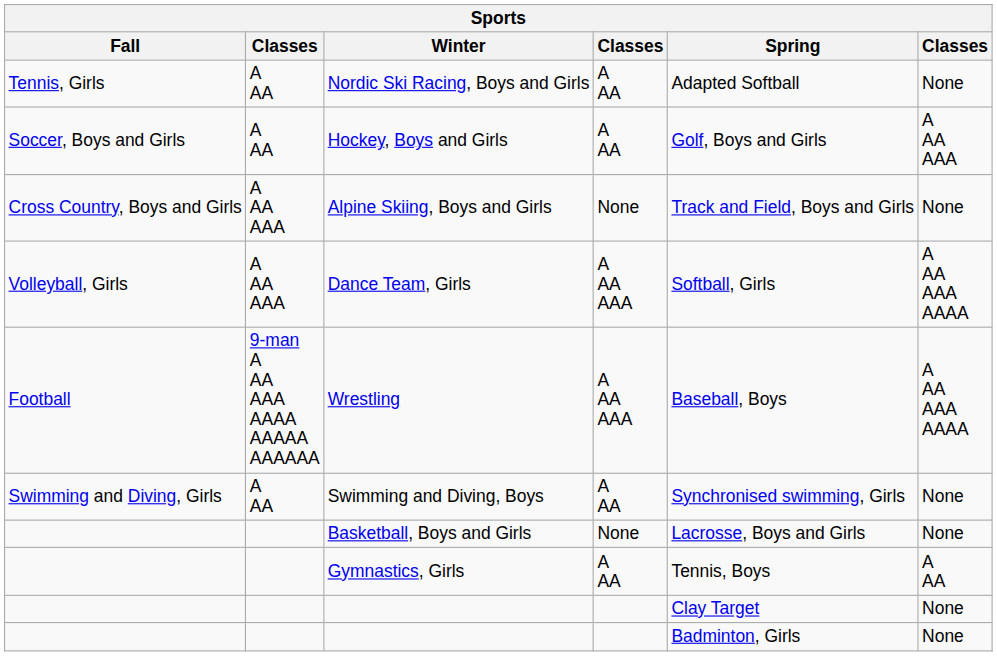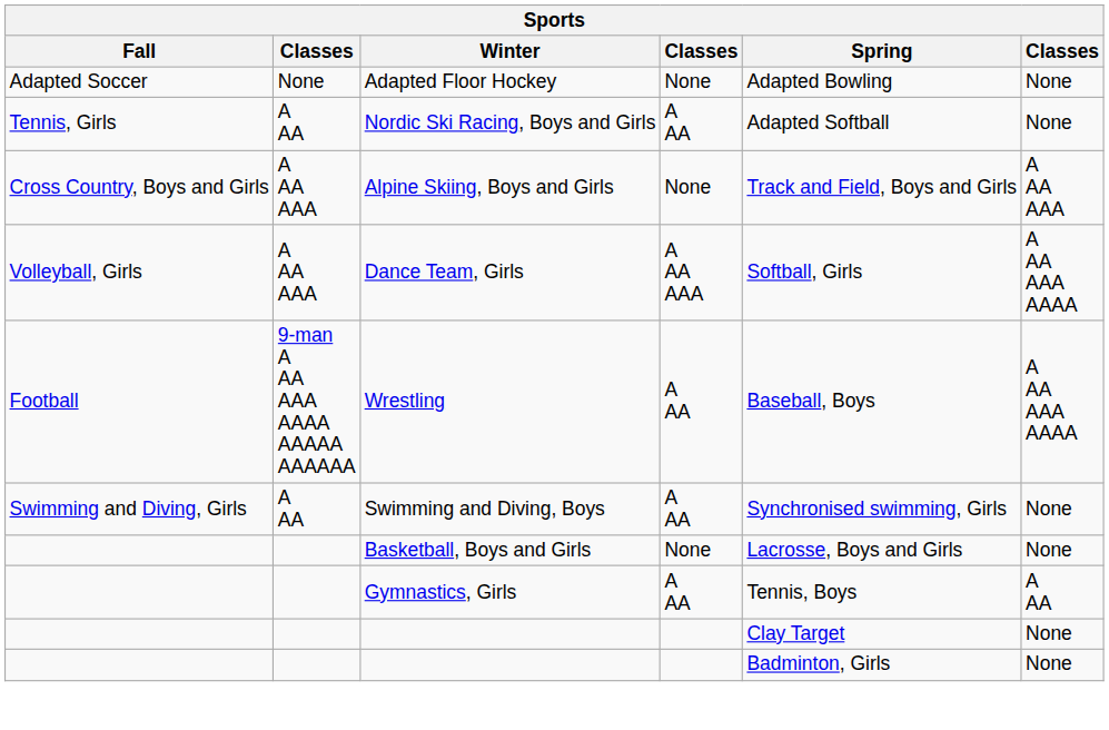 <table class="wikitable">
 <tr>
 <th colspan="6">Sports</th>
 </tr>
 <tr>
 <th>Fall</th>
 <th>Classes</th>
 <th>Winter</th>
 <th>Classes</th>
 <th>Spring</th>
 <th>Classes</th>
 </tr>
 <tr>
+<td>Adapted Soccer</td>
+<td>None</td>
+<td>Adapted Floor Hockey</td>
+<td>None</td>
+<td>Adapted Bowling</td>
+<td>None</td>
+</tr>
+<tr>
 <td><a href='#'>Tennis</a>, Girls</td>
 <td>A<br>AA</td>
 <td><a href='#'>Nordic Ski Racing</a>, Boys and Girls</td>
 <td>A<br>AA</td>
 <td>Adapted Softball</td>
 <td>None</td>
 </tr>
 <tr>
-<td><a href='#'>Soccer</a>, Boys and Girls</td>
-<td>A<br>AA</td>
-<td><a href='#'>Hockey</a>, <a href='#'>Boys</a> and Girls</td>
-<td>A<br>AA</td>
-<td><a href='#'>Golf</a>, Boys and Girls</td>
-<td>A<br>AA<br>AAA</td>
-</tr>
-<tr>
 <td><a href='#'>Cross Country</a>, Boys and Girls</td>
 <td>A<br>AA<br>AAA</td>
 <td><a href='#'>Alpine Skiing</a>, Boys and Girls</td>
 <td>None</td>
 <td><a href='#'>Track and Field</a>, Boys and Girls</td>
-<td>None</td>
+<td>A<br>AA<br>AAA</td>
 </tr>
 <tr>
 <td><a href='#'>Volleyball</a>, Girls</td>
 <td>A<br>AA<br>AAA</td>
 <td><a href='#'>Dance Team</a>, Girls</td>
 <td>A<br>AA<br>AAA</td>
 <td><a href='#'>Softball</a>, Girls</td>
 <td>A<br>AA<br>AAA<br>AAAA</td>
 </tr>
 <tr>
 <td><a href='#'>Football</a></td>
 <td><a href='#'>9-man</a><br>A<br>AA<br>AAA<br>AAAA<br>AAAAA<br>AAAAAA</td>
 <td><a href='#'>Wrestling</a></td>
-<td>A<br>AA<br>AAA</td>
+<td>A<br>AA</td>
 <td><a href='#'>Baseball</a>, Boys</td>
 <td>A<br>AA<br>AAA<br>AAAA</td>
 </tr>
 <tr>
 <td><a href='#'>Swimming</a> and <a href='#'>Diving</a>, Girls</td>
 <td>A<br>AA</td>
 <td>Swimming and Diving, Boys</td>
 <td>A<br>AA</td>
 <td><a href='#'>Synchronised swimming</a>, Girls</td>
 <td>None</td>
 </tr>
 <tr>
 <td></td>
 <td></td>
 <td><a href='#'>Basketball</a>, Boys and Girls</td>
 <td>None</td>
 <td><a href='#'>Lacrosse</a>, Boys and Girls</td>
 <td>None</td>
 </tr>
 <tr>
 <td></td>
 <td></td>
 <td><a href='#'>Gymnastics</a>, Girls</td>
 <td>A<br>AA</td>
 <td>Tennis, Boys</td>
 <td>A<br>AA</td>
 </tr>
 <tr>
 <td></td>
 <td></td>
 <td></td>
 <td></td>
 <td><a href='#'>Clay Target</a></td>
 <td>None</td>
 </tr>
 <tr>
 <td></td>
 <td></td>
 <td></td>
 <td></td>
 <td><a href='#'>Badminton</a>, Girls</td>
 <td>None</td>
 </tr>
 </table>
